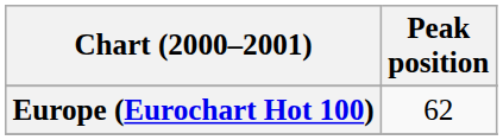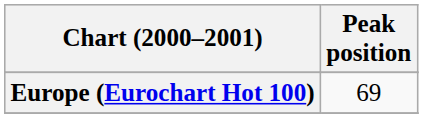 <table class="wikitable sortable plainrowheaders" style="text-align:center">
 <tr>
 <th scope="col">Chart (2000–2001)</th>
 <th scope="col">Peak<br>position</th>
 </tr>
 <tr>
 </tr>
 <tr>
 </tr>
 <tr>
 </tr>
 <tr>
 </tr>
 <tr>
 <th scope="row">Europe (<a href='#'>Eurochart Hot 100</a>)</th>
-<td>62</td>
+<td>69</td>
 </tr>
 <tr>
 </tr>
 <tr>
 </tr>
 <tr>
 </tr>
 <tr>
 </tr>
 <tr>
 </tr>
 <tr>
 </tr>
 <tr>
 </tr>
 <tr>
 </tr>
 <tr>
 </tr>
 </table>
